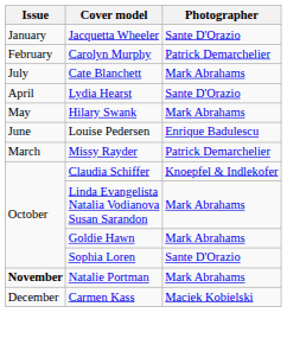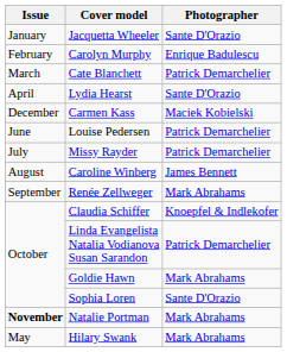 <table class="sortable wikitable">
 <tr>
 <th>Issue</th>
 <th>Cover model</th>
 <th>Photographer</th>
 </tr>
 <tr>
 <td>January</td>
 <td><a href='#'>Jacquetta Wheeler</a></td>
 <td><a href='#'>Sante D'Orazio</a></td>
 </tr>
 <tr>
 <td>February</td>
 <td><a href='#'>Carolyn Murphy</a></td>
-<td><a href='#'>Patrick Demarchelier</a></td>
+<td><a href='#'>Enrique Badulescu</a></td>
 </tr>
 <tr>
-<td>July</td>
+<td>March</td>
 <td><a href='#'>Cate Blanchett</a></td>
-<td><a href='#'>Mark Abrahams</a></td>
+<td><a href='#'>Patrick Demarchelier</a></td>
 </tr>
 <tr>
 <td>April</td>
 <td><a href='#'>Lydia Hearst</a></td>
 <td><a href='#'>Sante D'Orazio</a></td>
 </tr>
 <tr>
-<td>May</td>
-<td><a href='#'>Hilary Swank</a></td>
-<td><a href='#'>Mark Abrahams</a></td>
+<td>December</td>
+<td><a href='#'>Carmen Kass</a></td>
+<td><a href='#'>Maciek Kobielski</a></td>
 </tr>
 <tr>
 <td>June</td>
 <td>Louise Pedersen</td>
-<td><a href='#'>Enrique Badulescu</a></td>
+<td><a href='#'>Patrick Demarchelier</a></td>
 </tr>
 <tr>
-<td>March</td>
+<td>July</td>
 <td><a href='#'>Missy Rayder</a></td>
 <td><a href='#'>Patrick Demarchelier</a></td>
+</tr>
+<tr>
+<td>August</td>
+<td><a href='#'>Caroline Winberg</a></td>
+<td><a href='#'>James Bennett</a></td>
+</tr>
+<tr>
+<td>September</td>
+<td><a href='#'>Renée Zellweger</a></td>
+<td><a href='#'>Mark Abrahams</a></td>
 </tr>
 <tr>
 <td rowspan=4>October</td>
 <td><a href='#'>Claudia Schiffer</a></td>
 <td><a href='#'>Knoepfel & Indlekofer</a></td>
 </tr>
 <tr>
 <td><a href='#'>Linda Evangelista</a><br><a href='#'>Natalia Vodianova</a><br><a href='#'>Susan Sarandon</a></td>
-<td><a href='#'>Mark Abrahams</a></td>
+<td><a href='#'>Patrick Demarchelier</a></td>
 </tr>
 <tr>
 <td><a href='#'>Goldie Hawn</a></td>
 <td><a href='#'>Mark Abrahams</a></td>
 </tr>
 <tr>
 <td><a href='#'>Sophia Loren</a></td>
 <td><a href='#'>Sante D'Orazio</a></td>
 </tr>
 <tr>
 <td><strong>November</strong></td>
 <td><a href='#'>Natalie Portman</a></td>
 <td><a href='#'>Mark Abrahams</a></td>
 </tr>
 <tr>
-<td>December</td>
-<td><a href='#'>Carmen Kass</a></td>
-<td><a href='#'>Maciek Kobielski</a></td>
+<td>May</td>
+<td><a href='#'>Hilary Swank</a></td>
+<td><a href='#'>Mark Abrahams</a></td>
 </tr>
 </table>
